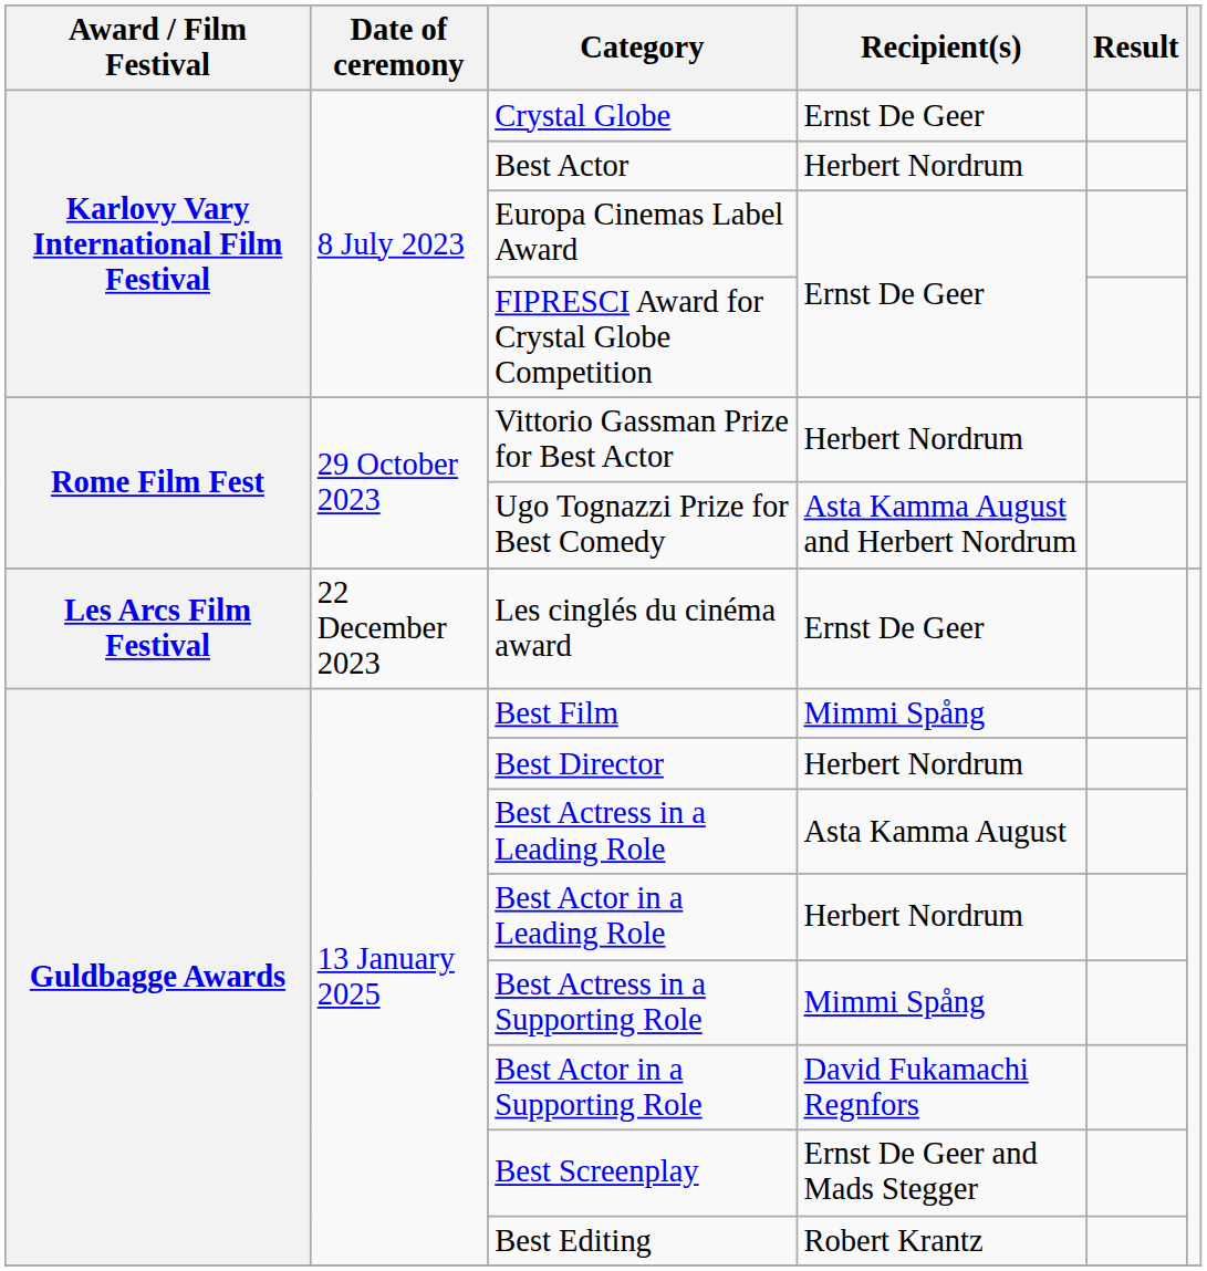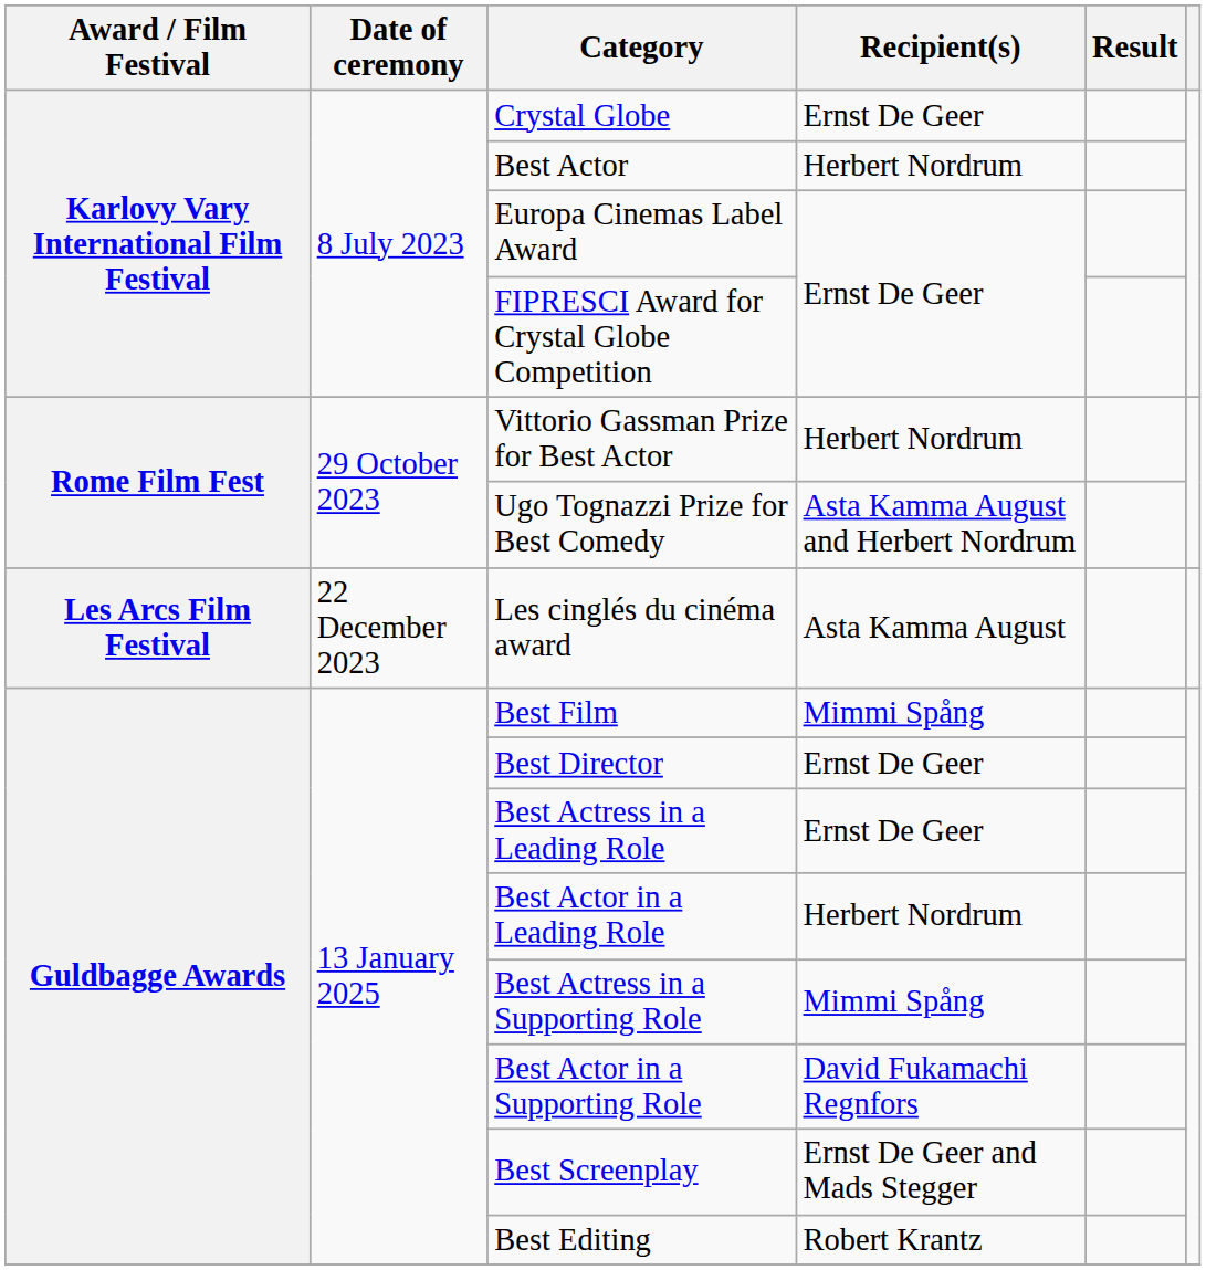 <table class="wikitable sortable plainrowheaders">
 <tr>
 <th scope="col">Award / Film Festival</th>
 <th scope="col">Date of ceremony</th>
 <th scope="col">Category</th>
 <th scope="col">Recipient(s)</th>
 <th scope="col">Result</th>
 <th scope="col" class="unsortable"></th>
 </tr>
 <tr>
 <th scope="row" rowspan="4"><a href='#'>Karlovy Vary International Film Festival</a></th>
 <td rowspan="4"><a href='#'>8 July 2023</a></td>
 <td><a href='#'>Crystal Globe</a></td>
 <td>Ernst De Geer</td>
 <td></td>
 <td align="center" rowspan="4"></td>
 </tr>
 <tr>
 <td>Best Actor</td>
 <td>Herbert Nordrum</td>
 <td></td>
 </tr>
 <tr>
 <td>Europa Cinemas Label Award</td>
 <td rowspan="2">Ernst De Geer</td>
 <td></td>
 </tr>
 <tr>
 <td><a href='#'>FIPRESCI</a> Award for Crystal Globe Competition</td>
 <td></td>
 </tr>
 <tr>
 <th scope="row" rowspan="2"><a href='#'>Rome Film Fest</a></th>
 <td rowspan="2"><a href='#'>29 October 2023</a></td>
 <td>Vittorio Gassman Prize for Best Actor</td>
 <td>Herbert Nordrum</td>
 <td></td>
 <td align="center" rowspan="2"></td>
 </tr>
 <tr>
 <td>Ugo Tognazzi Prize for Best Comedy</td>
 <td><a href='#'>Asta Kamma August</a> and Herbert Nordrum</td>
 <td></td>
 </tr>
 <tr>
 <th scope="row"><a href='#'>Les Arcs Film Festival</a></th>
 <td>22 December 2023</td>
 <td>Les cinglés du cinéma award</td>
-<td>Ernst De Geer</td>
+<td>Asta Kamma August</td>
 <td></td>
 <td align="center"></td>
 </tr>
 <tr>
 <th scope="row" rowspan="8"><a href='#'>Guldbagge Awards</a></th>
 <td rowspan="8"><a href='#'>13 January 2025</a></td>
 <td><a href='#'>Best Film</a></td>
 <td><a href='#'>Mimmi Spång</a></td>
 <td></td>
 <td align="center" rowspan="8"></td>
 </tr>
 <tr>
 <td><a href='#'>Best Director</a></td>
-<td>Herbert Nordrum</td>
+<td>Ernst De Geer</td>
 <td></td>
 </tr>
 <tr>
 <td><a href='#'>Best Actress in a Leading Role</a></td>
-<td>Asta Kamma August</td>
+<td>Ernst De Geer</td>
 <td></td>
 </tr>
 <tr>
 <td><a href='#'>Best Actor in a Leading Role</a></td>
 <td>Herbert Nordrum</td>
 <td></td>
 </tr>
 <tr>
 <td><a href='#'>Best Actress in a Supporting Role</a></td>
 <td><a href='#'>Mimmi Spång</a></td>
 <td></td>
 </tr>
 <tr>
 <td><a href='#'>Best Actor in a Supporting Role</a></td>
 <td><a href='#'>David Fukamachi Regnfors</a></td>
 <td></td>
 </tr>
 <tr>
 <td><a href='#'>Best Screenplay</a></td>
 <td>Ernst De Geer and Mads Stegger</td>
 <td></td>
 </tr>
 <tr>
 <td>Best Editing</td>
 <td>Robert Krantz</td>
 <td></td>
 </tr>
 <tr>
 </tr>
 </table>
